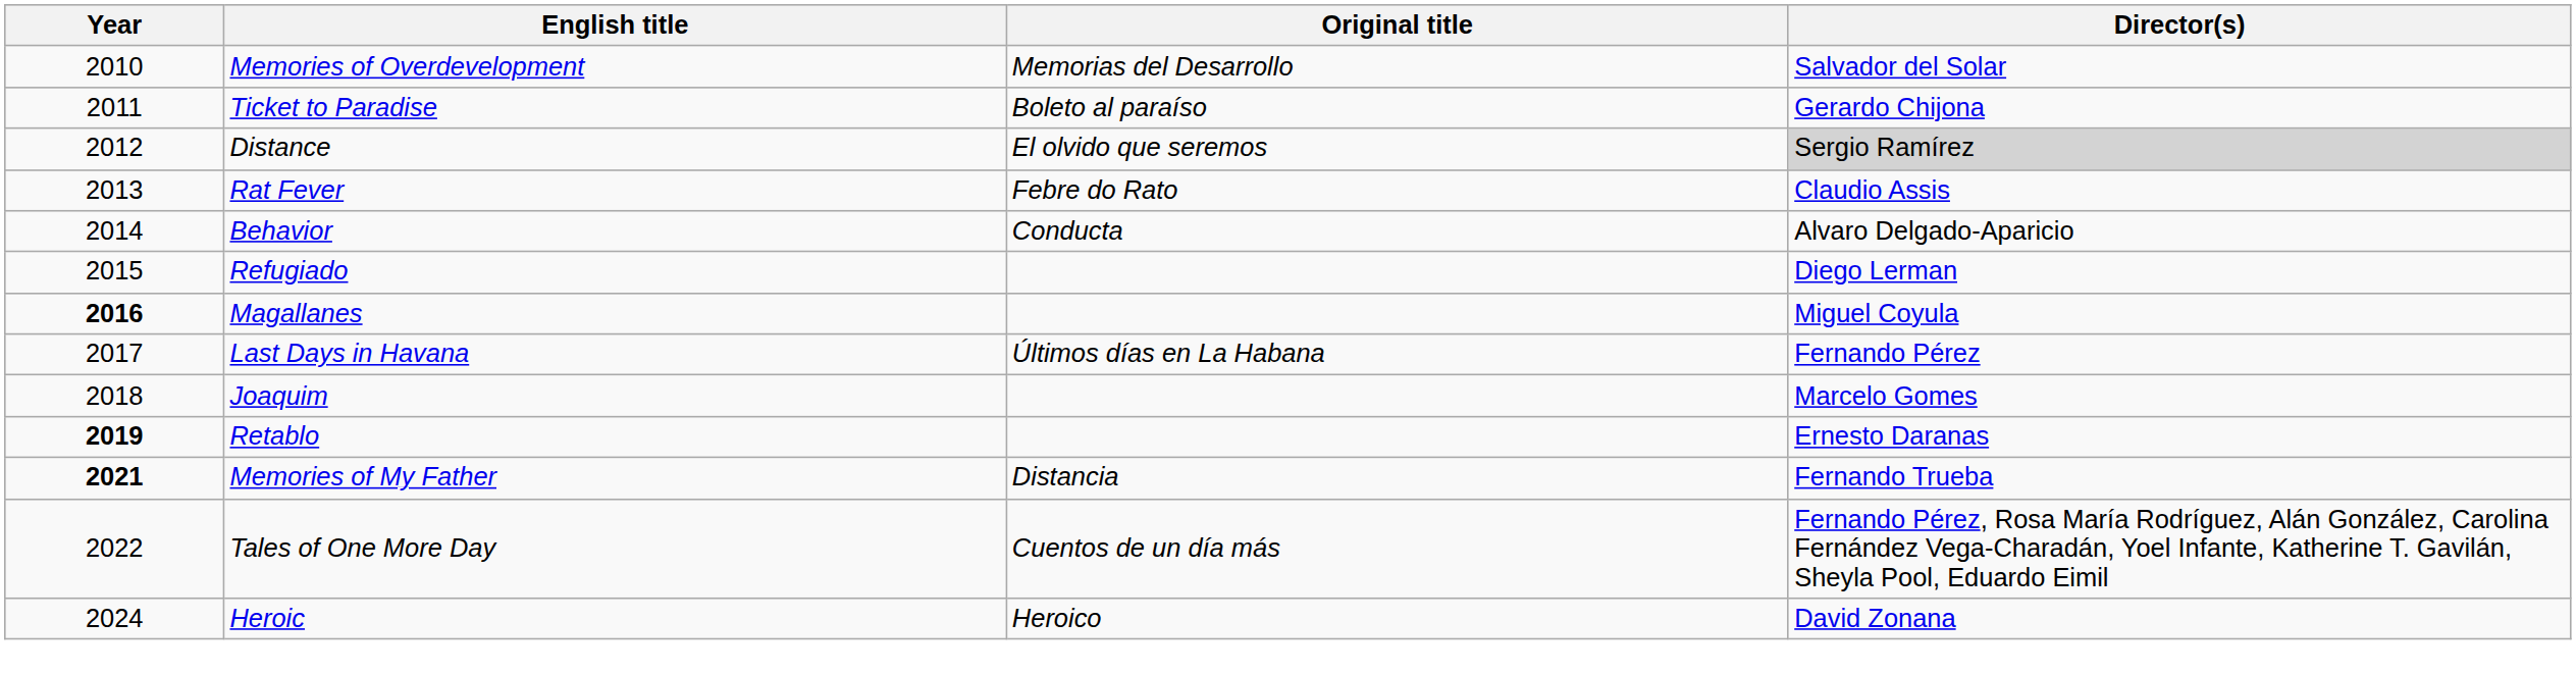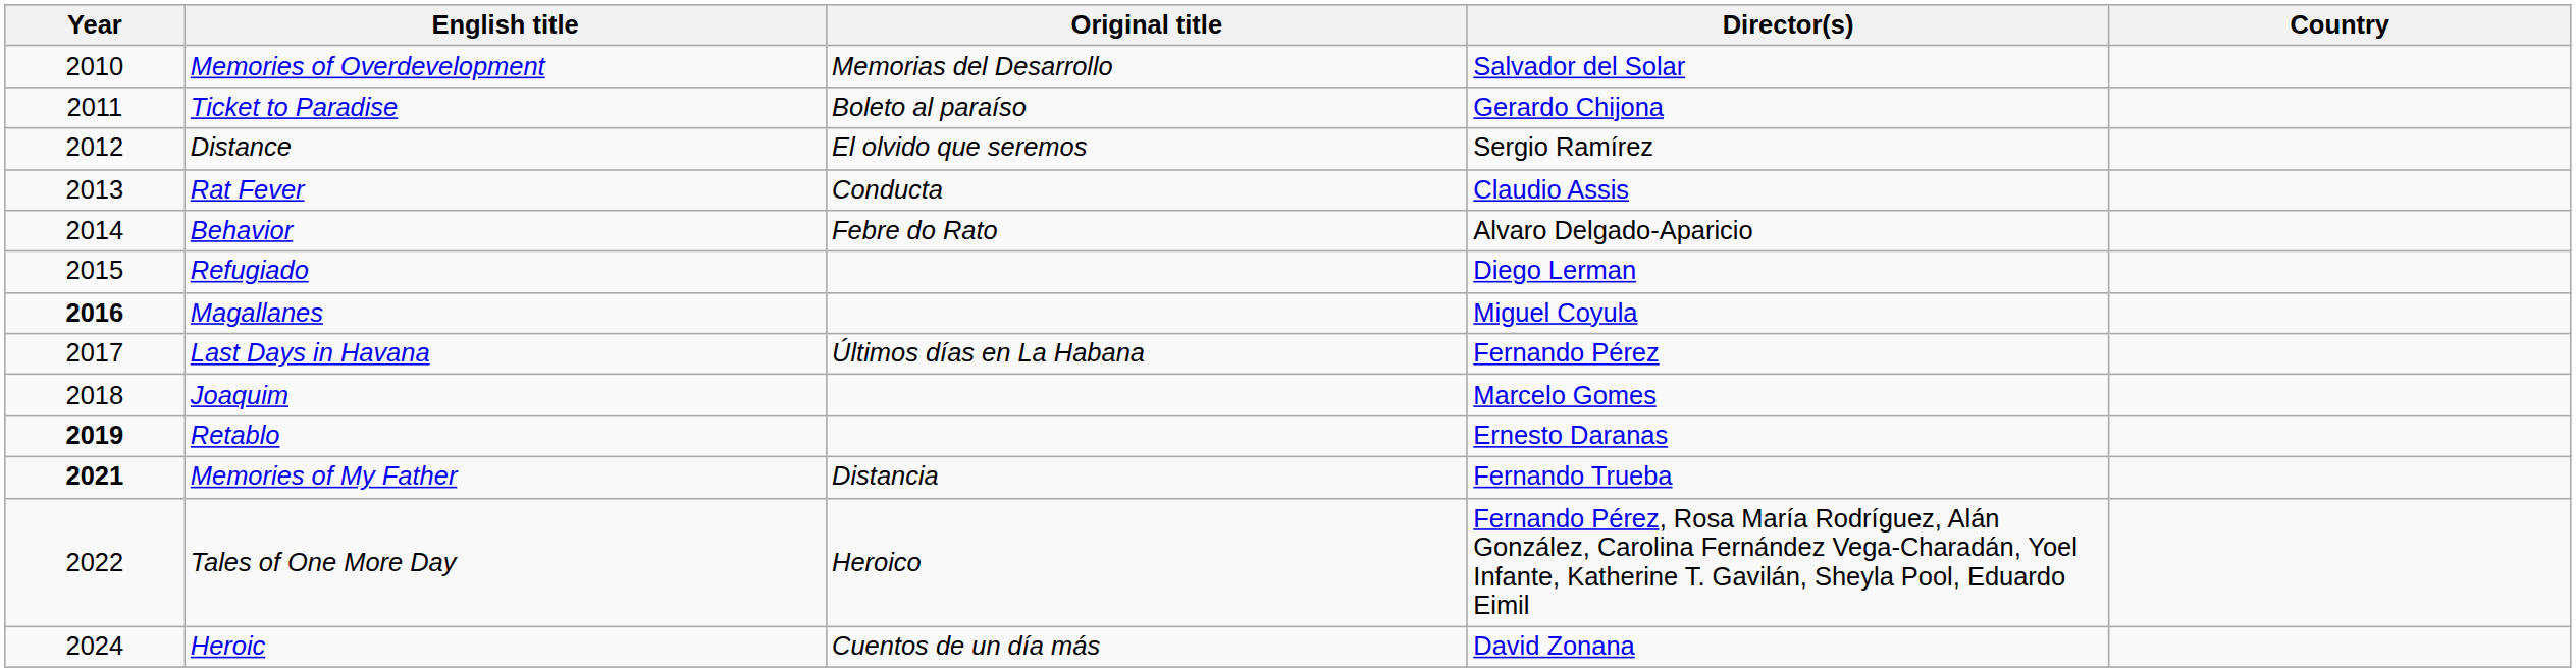 <table class="sortable wikitable" width="100%" cellpadding="5">
 <tr>
 <th width="7%">Year</th>
 <th width="25%">English title</th>
 <th width="25%">Original title</th>
 <th width="25%">Director(s)</th>
+<th width="18%">Country</th>
 </tr>
 <tr>
 <td style="text-align:center;">2010</td>
 <td><em><a href='#'>Memories of Overdevelopment</a></em></td>
 <td><em>Memorias del Desarrollo</em></td>
 <td><a href='#'>Salvador del Solar</a></td>
+<td></td>
 </tr>
 <tr>
 <td style="text-align:center;">2011</td>
 <td><em><a href='#'>Ticket to Paradise</a></em></td>
 <td><em>Boleto al paraíso</em></td>
 <td><a href='#'>Gerardo Chijona</a></td>
+<td></td>
 </tr>
 <tr>
 <td style="text-align:center;">2012</td>
 <td><em>Distance</em></td>
 <td><em>El olvido que seremos</em></td>
-<td style="background: lightgrey;">Sergio Ramírez</td>
+<td>Sergio Ramírez</td>
+<td></td>
 </tr>
 <tr>
 <td style="text-align:center;">2013</td>
 <td><em><a href='#'>Rat Fever</a></em></td>
-<td><em>Febre do Rato</em></td>
+<td><em>Conducta</em></td>
 <td><a href='#'>Claudio Assis</a></td>
+<td></td>
 </tr>
 <tr>
 <td style="text-align:center;">2014</td>
 <td><em><a href='#'>Behavior</a></em></td>
-<td><em>Conducta</em></td>
+<td><em>Febre do Rato</em></td>
 <td>Alvaro Delgado-Aparicio</td>
+<td></td>
 </tr>
 <tr>
 <td style="text-align:center;">2015</td>
 <td><em><a href='#'>Refugiado</a></em></td>
 <td></td>
 <td><a href='#'>Diego Lerman</a></td>
+<td></td>
 </tr>
 <tr>
 <td style="text-align:center;"><strong>2016</strong></td>
 <td><em><a href='#'>Magallanes</a></em></td>
 <td></td>
 <td><a href='#'>Miguel Coyula</a></td>
+<td></td>
 </tr>
 <tr>
 <td style="text-align:center;">2017</td>
 <td><em><a href='#'>Last Days in Havana</a></em></td>
 <td><em>Últimos días en La Habana</em></td>
 <td><a href='#'>Fernando Pérez</a></td>
+<td></td>
 </tr>
 <tr>
 <td style="text-align:center;">2018</td>
 <td><em><a href='#'>Joaquim</a></em></td>
 <td></td>
 <td><a href='#'>Marcelo Gomes</a></td>
+<td></td>
 </tr>
 <tr>
 <td style="text-align:center;"><strong>2019</strong></td>
 <td><em><a href='#'>Retablo</a></em></td>
 <td></td>
 <td><a href='#'>Ernesto Daranas</a></td>
+<td></td>
 </tr>
 <tr>
 <td style="text-align:center;"><strong>2021</strong></td>
 <td><em><a href='#'>Memories of My Father</a></em></td>
 <td><em>Distancia</em></td>
 <td><a href='#'>Fernando Trueba</a></td>
+<td></td>
 </tr>
 <tr>
 <td style="text-align:center;">2022</td>
 <td><em>Tales of One More Day</em></td>
-<td><em>Cuentos de un día más</em></td>
+<td><em>Heroico</em></td>
 <td><a href='#'>Fernando Pérez</a>, Rosa María Rodríguez, Alán González, Carolina Fernández Vega-Charadán, Yoel Infante, Katherine T. Gavilán, Sheyla Pool, Eduardo Eimil</td>
+<td></td>
 </tr>
 <tr>
 <td style="text-align:center;">2024</td>
 <td><em><a href='#'>Heroic</a></em></td>
-<td><em>Heroico</em></td>
+<td><em>Cuentos de un día más</em></td>
 <td><a href='#'>David Zonana</a></td>
+<td><br></td>
 </tr>
 </table>
